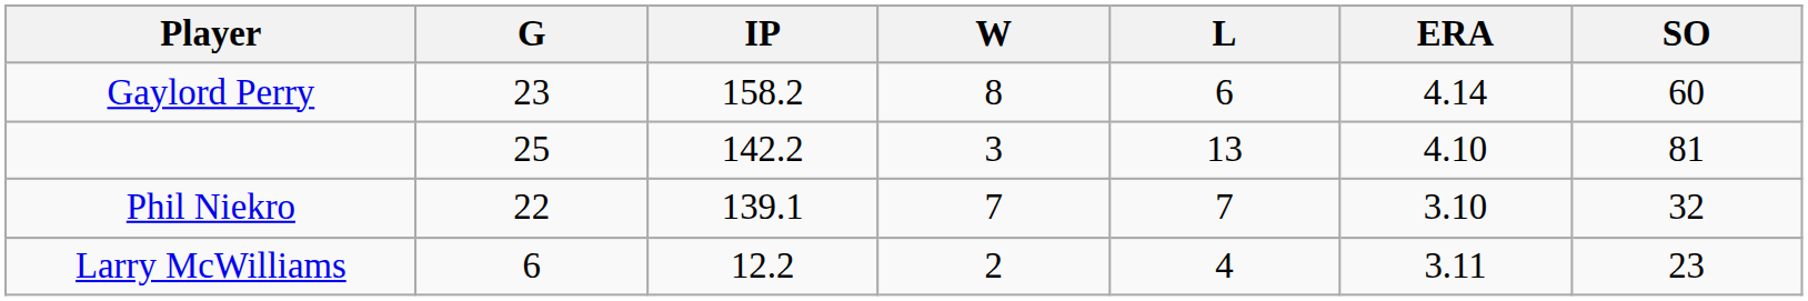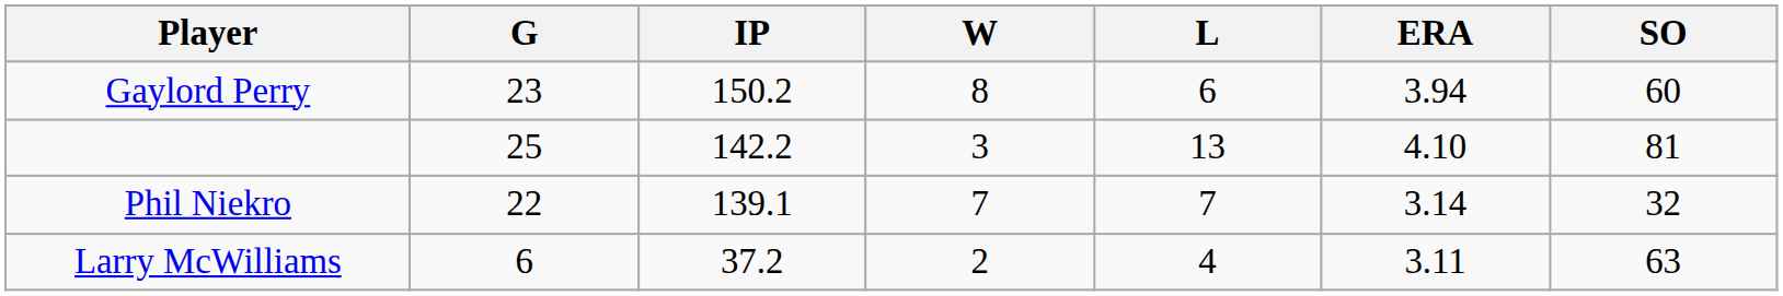 <table class="wikitable sortable">
 <tr>
 <th bgcolor="#DDDDFF" width="16%">Player</th>
 <th bgcolor="#DDDDFF" width="9%">G</th>
 <th bgcolor="#DDDDFF" width="9%">IP</th>
 <th bgcolor="#DDDDFF" width="9%">W</th>
 <th bgcolor="#DDDDFF" width="9%">L</th>
 <th bgcolor="#DDDDFF" width="9%">ERA</th>
 <th bgcolor="#DDDDFF" width="9%">SO</th>
 </tr>
 <tr align="center">
 <td><a href='#'>Gaylord Perry</a></td>
 <td>23</td>
-<td>158.2</td>
+<td>150.2</td>
 <td>8</td>
 <td>6</td>
-<td>4.14</td>
+<td>3.94</td>
 <td>60</td>
 </tr>
 <tr align=center>
 <td></td>
 <td>25</td>
 <td>142.2</td>
 <td>3</td>
 <td>13</td>
 <td>4.10</td>
 <td>81</td>
 </tr>
 <tr align="center">
 <td><a href='#'>Phil Niekro</a></td>
 <td>22</td>
 <td>139.1</td>
 <td>7</td>
 <td>7</td>
-<td>3.10</td>
+<td>3.14</td>
 <td>32</td>
 </tr>
 <tr align=center>
 <td><a href='#'>Larry McWilliams</a></td>
 <td>6</td>
-<td>12.2</td>
+<td>37.2</td>
 <td>2</td>
 <td>4</td>
 <td>3.11</td>
-<td>23</td>
+<td>63</td>
 </tr>
 </table>
